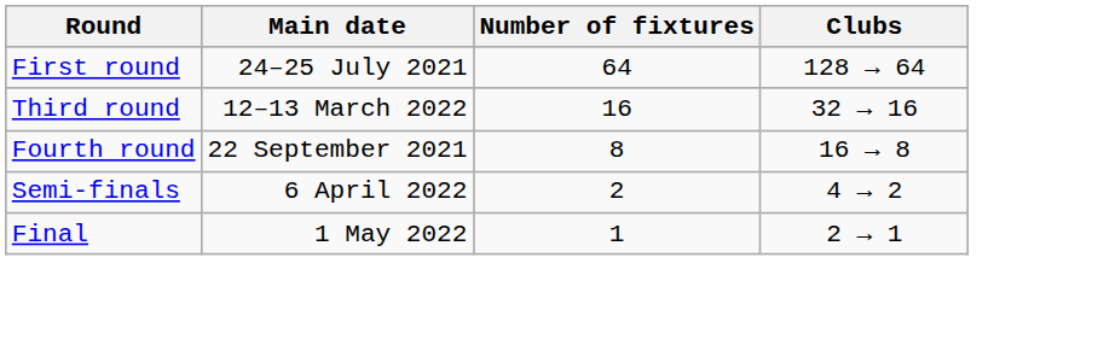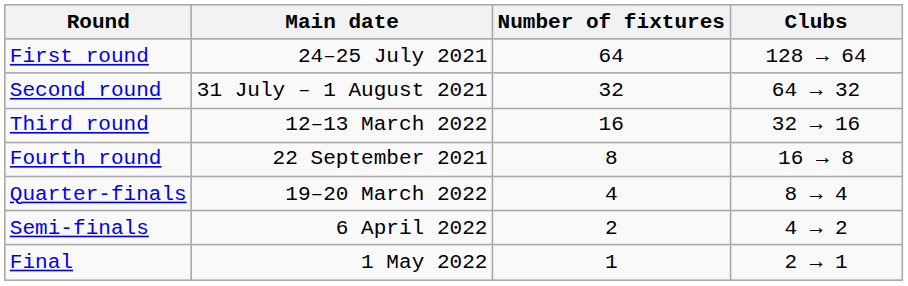 <table class="wikitable" style="text-align:center">
 <tr>
 <th>Round</th>
 <th>Main date</th>
 <th>Number of fixtures</th>
 <th width=100>Clubs</th>
 </tr>
 <tr>
 <td align=left><a href='#'>First round</a></td>
 <td align=right>24–25 July 2021</td>
 <td>64</td>
 <td>128 → 64</td>
 </tr>
 <tr>
+<td align=left><a href='#'>Second round</a></td>
+<td align=right>31 July – 1 August 2021</td>
+<td>32</td>
+<td>64 → 32</td>
+</tr>
+<tr>
 <td align=left><a href='#'>Third round</a></td>
 <td align=right>12–13 March 2022</td>
 <td>16</td>
 <td>32 → 16</td>
 </tr>
 <tr>
 <td align=left><a href='#'>Fourth round</a></td>
 <td align=right>22 September 2021</td>
 <td>8</td>
 <td>16 → 8</td>
+</tr>
+<tr>
+<td align=left><a href='#'>Quarter-finals</a></td>
+<td align=right>19–20 March 2022</td>
+<td>4</td>
+<td>8 → 4</td>
 </tr>
 <tr>
 <td align=left><a href='#'>Semi-finals</a></td>
 <td align=right>6 April 2022</td>
 <td>2</td>
 <td>4 → 2</td>
 </tr>
 <tr>
 <td align=left><a href='#'>Final</a></td>
 <td align=right>1 May 2022</td>
 <td>1</td>
 <td>2 → 1</td>
 </tr>
 </table>
